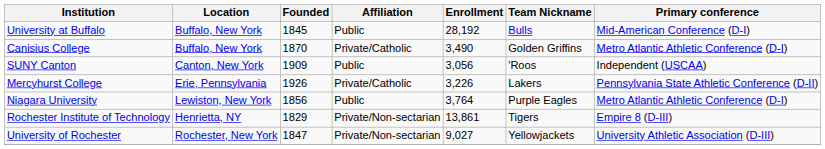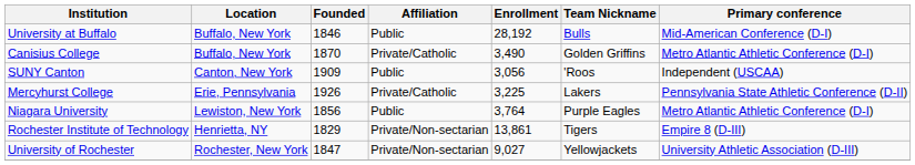 <table class="wikitable">
 <tr>
 <th>Institution</th>
 <th>Location</th>
 <th>Founded</th>
 <th>Affiliation</th>
 <th>Enrollment</th>
 <th>Team Nickname</th>
 <th>Primary conference</th>
 </tr>
 <tr>
 <td><a href='#'>University at Buffalo</a></td>
 <td><a href='#'>Buffalo, New York</a></td>
-<td>1845</td>
+<td>1846</td>
 <td>Public</td>
 <td>28,192</td>
 <td><a href='#'>Bulls</a></td>
 <td><a href='#'>Mid-American Conference</a> (<a href='#'>D-I</a>)</td>
 </tr>
 <tr>
 <td><a href='#'>Canisius College</a></td>
 <td><a href='#'>Buffalo, New York</a></td>
 <td>1870</td>
 <td>Private/Catholic</td>
 <td>3,490</td>
 <td>Golden Griffins</td>
 <td><a href='#'>Metro Atlantic Athletic Conference</a> (<a href='#'>D-I</a>)</td>
 </tr>
 <tr>
 <td><a href='#'>SUNY Canton</a></td>
 <td><a href='#'>Canton, New York</a></td>
 <td>1909</td>
 <td>Public</td>
 <td>3,056</td>
 <td>'Roos</td>
 <td>Independent (<a href='#'>USCAA</a>)</td>
 </tr>
 <tr>
 <td><a href='#'>Mercyhurst College</a></td>
 <td><a href='#'>Erie, Pennsylvania</a></td>
 <td>1926</td>
 <td>Private/Catholic</td>
-<td>3,226</td>
+<td>3,225</td>
 <td>Lakers</td>
 <td><a href='#'>Pennsylvania State Athletic Conference</a> (<a href='#'>D-II</a>)</td>
 </tr>
 <tr>
 <td><a href='#'>Niagara University</a></td>
 <td><a href='#'>Lewiston, New York</a></td>
 <td>1856</td>
 <td>Public</td>
 <td>3,764</td>
 <td>Purple Eagles</td>
 <td><a href='#'>Metro Atlantic Athletic Conference</a> (<a href='#'>D-I</a>)</td>
 </tr>
 <tr>
 <td><a href='#'>Rochester Institute of Technology</a></td>
 <td><a href='#'>Henrietta, NY</a></td>
 <td>1829</td>
 <td>Private/Non-sectarian</td>
 <td>13,861</td>
 <td>Tigers</td>
 <td><a href='#'>Empire 8</a> (<a href='#'>D-III</a>)</td>
 </tr>
 <tr>
 <td><a href='#'>University of Rochester</a></td>
 <td><a href='#'>Rochester, New York</a></td>
 <td>1847</td>
 <td>Private/Non-sectarian</td>
 <td>9,027</td>
 <td>Yellowjackets</td>
 <td><a href='#'>University Athletic Association</a> (<a href='#'>D-III</a>)</td>
 </tr>
 <tr>
 </tr>
 </table>
